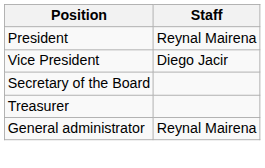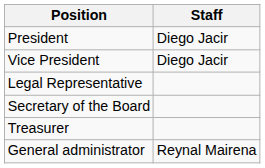 <table class=wikitable>
 <tr>
 <th>Position</th>
 <th>Staff</th>
 </tr>
 <tr>
 <td>President</td>
-<td> Reynal Mairena</td>
+<td> Diego Jacir</td>
 </tr>
 <tr>
 <td>Vice President</td>
 <td> Diego Jacir</td>
+</tr>
+<tr>
+<td>Legal Representative</td>
+<td></td>
 </tr>
 <tr>
 <td>Secretary of the Board</td>
 <td></td>
 </tr>
 <tr>
 <td>Treasurer</td>
 <td></td>
 </tr>
 <tr>
 <td>General administrator</td>
 <td> Reynal Mairena</td>
 </tr>
 </table>
